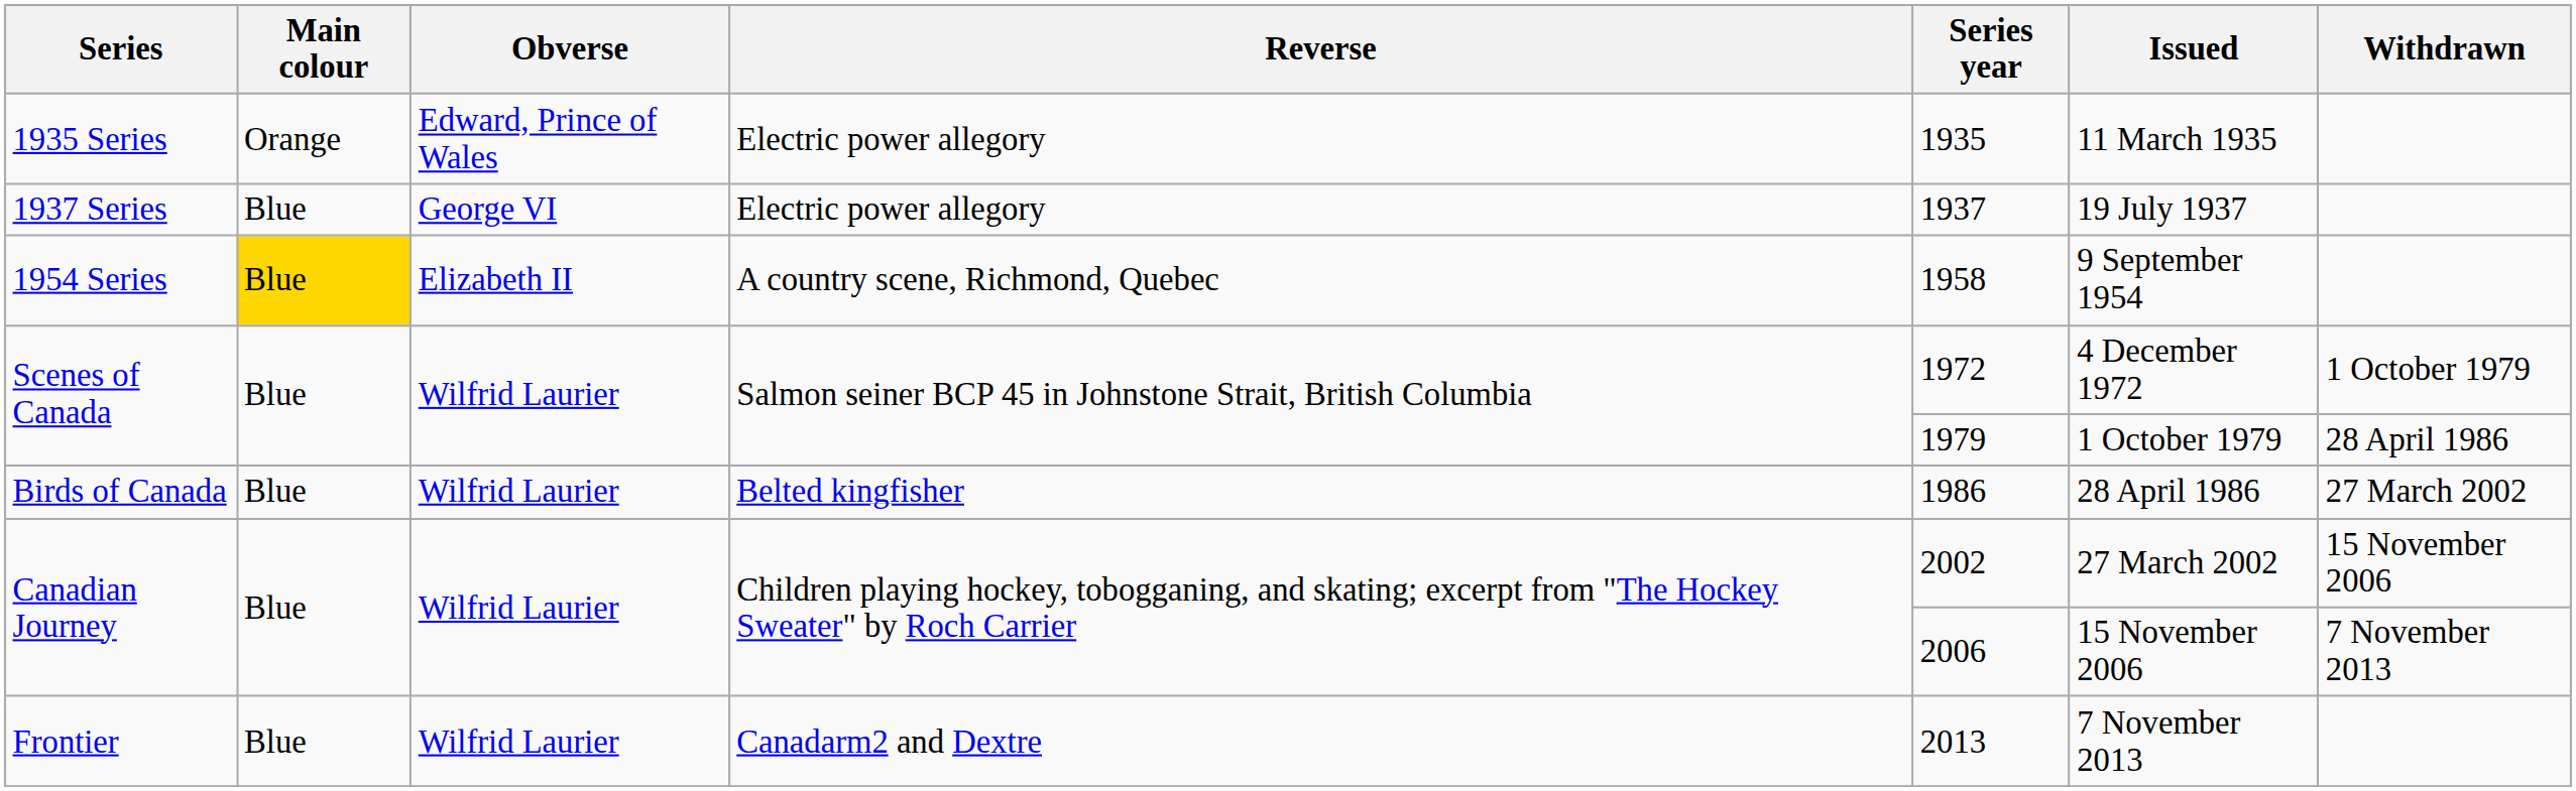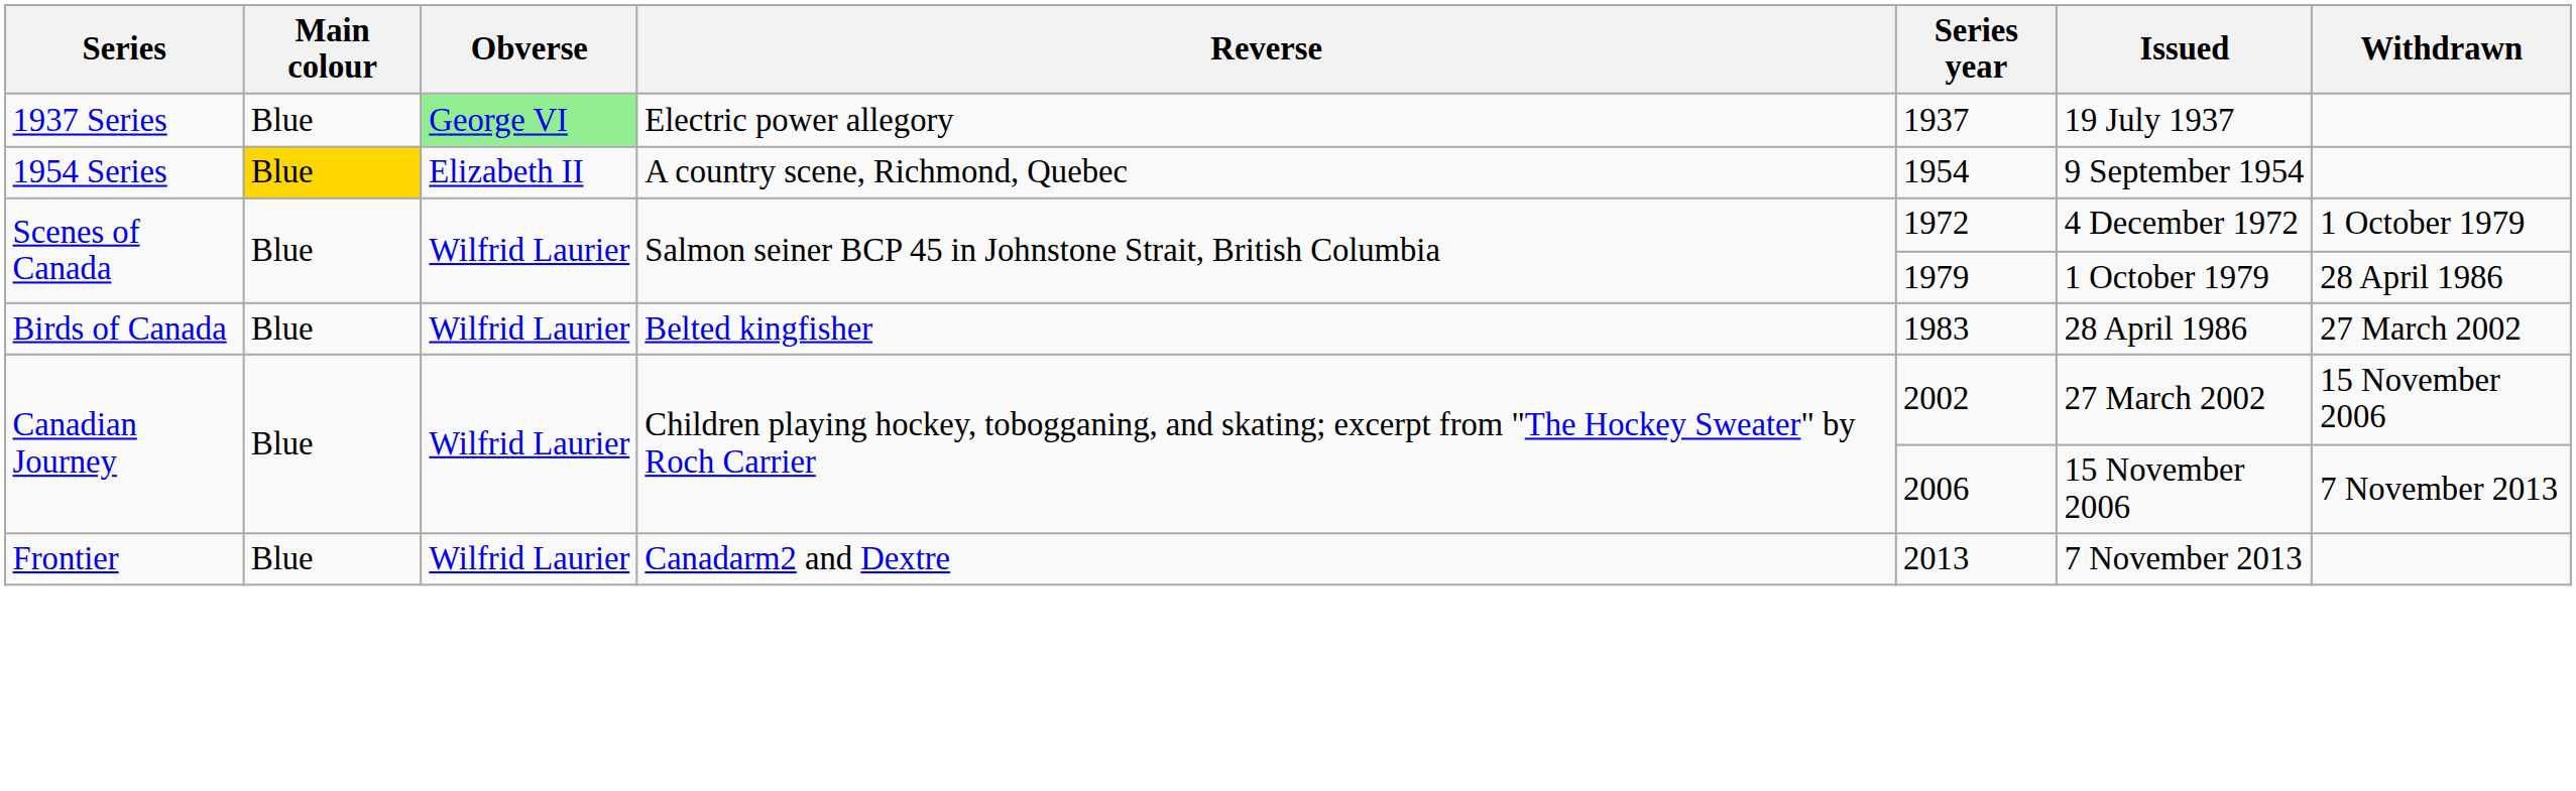 <table class="wikitable"">
 <tr>
 <th>Series</th>
 <th>Main colour</th>
 <th>Obverse</th>
 <th>Reverse</th>
 <th>Series year</th>
 <th>Issued</th>
 <th>Withdrawn</th>
 </tr>
 <tr>
-<td><a href='#'>1935 Series</a></td>
-<td> Orange</td>
-<td><a href='#'>Edward, Prince of Wales</a></td>
-<td>Electric power allegory</td>
-<td>1935</td>
-<td>11 March 1935</td>
-<td></td>
-</tr>
-<tr>
 <td><a href='#'>1937 Series</a></td>
 <td> Blue</td>
-<td><a href='#'>George VI</a></td>
+<td style="background: lightgreen;"><a href='#'>George VI</a></td>
 <td>Electric power allegory</td>
 <td>1937</td>
 <td>19 July 1937</td>
 <td></td>
 </tr>
 <tr>
 <td><a href='#'>1954 Series</a></td>
 <td style="background: gold;"> Blue</td>
 <td><a href='#'>Elizabeth II</a></td>
 <td>A country scene, Richmond, Quebec</td>
-<td>1958</td>
+<td>1954</td>
 <td>9 September 1954</td>
 <td></td>
 </tr>
 <tr>
 <td rowspan=2><a href='#'>Scenes of Canada</a></td>
 <td rowspan=2> Blue</td>
 <td rowspan=2><a href='#'>Wilfrid Laurier</a></td>
 <td rowspan=2>Salmon seiner BCP 45 in Johnstone Strait, British Columbia</td>
 <td>1972</td>
 <td>4 December 1972</td>
 <td>1 October 1979</td>
 </tr>
 <tr>
 <td>1979</td>
 <td>1 October 1979</td>
 <td>28 April 1986</td>
 </tr>
 <tr>
 <td><a href='#'>Birds of Canada</a></td>
 <td> Blue</td>
 <td><a href='#'>Wilfrid Laurier</a></td>
 <td><a href='#'>Belted kingfisher</a></td>
-<td>1986</td>
+<td>1983</td>
 <td>28 April 1986</td>
 <td>27 March 2002</td>
 </tr>
 <tr>
 <td rowspan=2><a href='#'>Canadian Journey</a></td>
 <td rowspan=2> Blue</td>
 <td rowspan=2><a href='#'>Wilfrid Laurier</a></td>
 <td rowspan=2>Children playing hockey, tobogganing, and skating; excerpt from "<a href='#'>The Hockey Sweater</a>" by <a href='#'>Roch Carrier</a></td>
 <td>2002</td>
 <td>27 March 2002</td>
 <td>15 November 2006</td>
 </tr>
 <tr>
 <td>2006</td>
 <td>15 November 2006</td>
 <td>7 November 2013</td>
 </tr>
 <tr>
 <td><a href='#'>Frontier</a></td>
 <td> Blue</td>
 <td><a href='#'>Wilfrid Laurier</a></td>
 <td><a href='#'>Canadarm2</a> and <a href='#'>Dextre</a></td>
 <td>2013</td>
 <td>7 November 2013</td>
 <td></td>
 </tr>
 </table>
